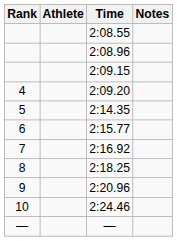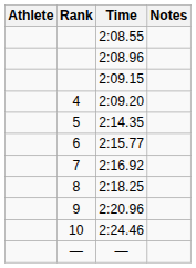 <table class="wikitable sortable" style="text-align:center">
 <tr>
+<th>Athlete</th>
 <th>Rank</th>
-<th>Athlete</th>
 <th>Time</th>
 <th>Notes</th>
 </tr>
 <tr>
+<td align=left></td>
 <td></td>
-<td align=left></td>
 <td>2:08.55</td>
 <td></td>
 </tr>
 <tr>
+<td align=left></td>
 <td></td>
-<td align=left></td>
 <td>2:08.96</td>
 <td></td>
 </tr>
 <tr>
+<td align=left></td>
 <td></td>
-<td align=left></td>
 <td>2:09.15</td>
 <td></td>
 </tr>
 <tr>
+<td align=left></td>
 <td>4</td>
-<td align=left></td>
 <td>2:09.20</td>
 <td></td>
 </tr>
 <tr>
+<td align=left></td>
 <td>5</td>
-<td align=left></td>
 <td>2:14.35</td>
 <td></td>
 </tr>
 <tr>
+<td align=left></td>
 <td>6</td>
-<td align=left></td>
 <td>2:15.77</td>
 <td></td>
 </tr>
 <tr>
+<td align=left></td>
 <td>7</td>
-<td align=left></td>
 <td>2:16.92</td>
 <td></td>
 </tr>
 <tr>
+<td align=left></td>
 <td>8</td>
-<td align=left></td>
 <td>2:18.25</td>
 <td></td>
 </tr>
 <tr>
+<td align=left></td>
 <td>9</td>
-<td align=left></td>
 <td>2:20.96</td>
 <td></td>
 </tr>
 <tr>
+<td align=left></td>
 <td>10</td>
-<td align=left></td>
 <td>2:24.46</td>
 <td></td>
 </tr>
 <tr>
+<td align=left></td>
 <td>—</td>
-<td align=left></td>
 <td>—</td>
 <td></td>
 </tr>
 </table>
